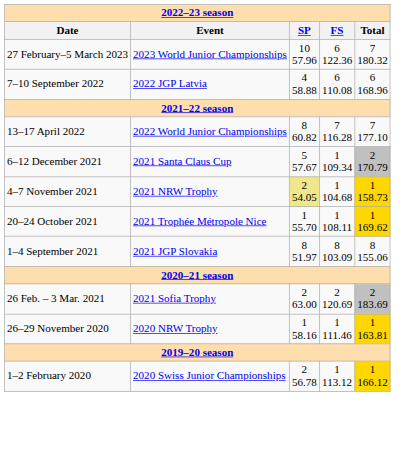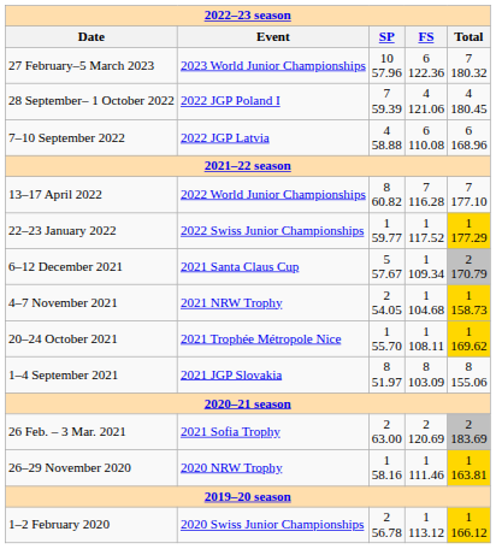 <table class="wikitable">
 <tr>
 <th colspan="5" style="background-color: #ffdead; " align="center"><a href='#'>2022–23 season</a></th>
 </tr>
 <tr>
 <th>Date</th>
 <th>Event</th>
 <th><a href='#'>SP</a></th>
 <th><a href='#'>FS</a></th>
 <th>Total</th>
 </tr>
 <tr>
 <td>27 February–5 March 2023</td>
 <td><a href='#'>2023 World Junior Championships</a></td>
 <td align=center>10 <br> 57.96</td>
 <td align=center>6 <br> 122.36</td>
 <td align=center>7 <br> 180.32</td>
 </tr>
 <tr>
+<td>28 September– 1 October 2022</td>
+<td><a href='#'>2022 JGP Poland I</a></td>
+<td align=center>7 <br> 59.39</td>
+<td align=center>4 <br> 121.06</td>
+<td align=center>4 <br> 180.45</td>
+</tr>
+<tr>
 <td>7–10 September 2022</td>
 <td><a href='#'>2022 JGP Latvia</a></td>
 <td align=center>4 <br> 58.88</td>
 <td align=center>6 <br> 110.08</td>
 <td align=center>6 <br> 168.96</td>
 </tr>
 <tr>
 <th colspan="5" style="background-color: #ffdead; " align="center"><a href='#'>2021–22 season</a></th>
 </tr>
 <tr>
 <td>13–17 April 2022</td>
 <td><a href='#'>2022 World Junior Championships</a></td>
 <td align=center>8 <br> 60.82</td>
 <td align=center>7 <br> 116.28</td>
 <td align=center>7 <br> 177.10</td>
 </tr>
 <tr>
+<td>22–23 January 2022</td>
+<td><a href='#'>2022 Swiss Junior Championships</a></td>
+<td align=center>1 <br> 59.77</td>
+<td align=center>1 <br> 117.52</td>
+<td align=center bgcolor=gold>1 <br> 177.29</td>
+</tr>
+<tr>
 <td>6–12 December 2021</td>
 <td><a href='#'>2021 Santa Claus Cup</a></td>
 <td align=center>5 <br> 57.67</td>
 <td align=center>1 <br> 109.34</td>
 <td align=center bgcolor=silver>2 <br> 170.79</td>
 </tr>
 <tr>
 <td>4–7 November 2021</td>
 <td><a href='#'>2021 NRW Trophy</a></td>
-<td align=center style="background: khaki;">2 <br> 54.05</td>
+<td align=center>2 <br> 54.05</td>
 <td align=center>1 <br> 104.68</td>
 <td align=center bgcolor=gold>1 <br> 158.73</td>
 </tr>
 <tr>
 <td>20–24 October 2021</td>
 <td><a href='#'>2021 Trophée Métropole Nice</a></td>
 <td align=center>1 <br> 55.70</td>
 <td align=center>1 <br> 108.11</td>
 <td align=center bgcolor=gold>1 <br> 169.62</td>
 </tr>
 <tr>
 <td>1–4 September 2021</td>
 <td><a href='#'>2021 JGP Slovakia</a></td>
 <td align=center>8 <br> 51.97</td>
 <td align=center>8 <br> 103.09</td>
 <td align=center>8 <br> 155.06</td>
 </tr>
 <tr>
 <th colspan="5" style="background-color: #ffdead; " align="center"><a href='#'>2020–21 season</a></th>
 </tr>
 <tr>
 <td>26 Feb. – 3 Mar. 2021</td>
 <td><a href='#'>2021 Sofia Trophy</a></td>
 <td align=center>2 <br> 63.00</td>
 <td align=center>2 <br> 120.69</td>
 <td align=center bgcolor=silver>2 <br> 183.69</td>
 </tr>
 <tr>
 <td>26–29 November 2020</td>
 <td><a href='#'>2020 NRW Trophy</a></td>
 <td align=center>1 <br> 58.16</td>
 <td align=center>1 <br> 111.46</td>
 <td align=center bgcolor=gold>1 <br> 163.81</td>
 </tr>
 <tr>
 <th colspan="5" style="background-color: #ffdead; " align="center"><a href='#'>2019–20 season</a></th>
 </tr>
 <tr>
 <td>1–2 February 2020</td>
 <td><a href='#'>2020 Swiss Junior Championships</a></td>
 <td align=center>2 <br> 56.78</td>
 <td align=center>1 <br> 113.12</td>
 <td align=center bgcolor=gold>1 <br> 166.12</td>
 </tr>
 </table>
